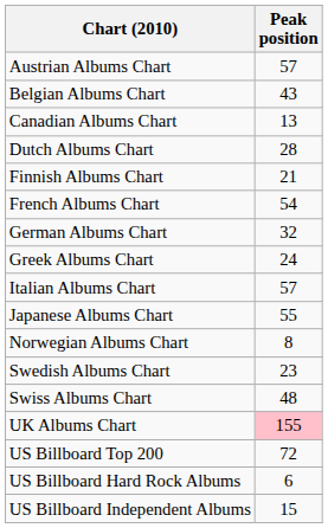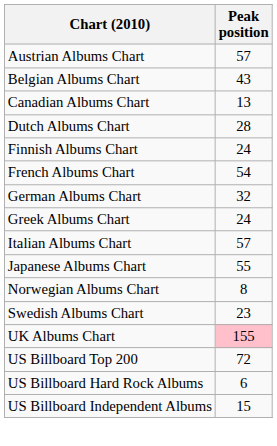 <table class="wikitable sortable">
 <tr>
 <th>Chart (2010)</th>
 <th>Peak<br>position</th>
 </tr>
 <tr>
 <td>Austrian Albums Chart</td>
 <td style="text-align:center;">57</td>
 </tr>
 <tr>
 <td>Belgian Albums Chart</td>
 <td style="text-align:center;">43</td>
 </tr>
 <tr>
 <td>Canadian Albums Chart</td>
 <td style="text-align:center;">13</td>
 </tr>
 <tr>
 <td>Dutch Albums Chart</td>
 <td style="text-align:center;">28</td>
 </tr>
 <tr>
 <td>Finnish Albums Chart</td>
-<td style="text-align:center;">21</td>
+<td style="text-align:center;">24</td>
 </tr>
 <tr>
 <td>French Albums Chart</td>
 <td style="text-align:center;">54</td>
 </tr>
 <tr>
 <td>German Albums Chart</td>
 <td style="text-align:center;">32</td>
 </tr>
 <tr>
 <td>Greek Albums Chart</td>
 <td style="text-align:center;">24</td>
 </tr>
 <tr>
 <td>Italian Albums Chart</td>
 <td style="text-align:center;">57</td>
 </tr>
 <tr>
 <td>Japanese Albums Chart</td>
 <td style="text-align:center;">55</td>
 </tr>
 <tr>
 <td>Norwegian Albums Chart</td>
 <td style="text-align:center;">8</td>
 </tr>
 <tr>
 <td>Swedish Albums Chart</td>
 <td style="text-align:center;">23</td>
 </tr>
 <tr>
-<td>Swiss Albums Chart</td>
-<td style="text-align:center;">48</td>
-</tr>
-<tr>
 <td>UK Albums Chart</td>
 <td style="background: pink; text-align:center;">155</td>
 </tr>
 <tr>
 <td>US Billboard Top 200</td>
 <td style="text-align:center;">72</td>
 </tr>
 <tr>
 <td>US Billboard Hard Rock Albums</td>
 <td style="text-align:center;">6</td>
 </tr>
 <tr>
 <td>US Billboard Independent Albums</td>
 <td style="text-align:center;">15</td>
 </tr>
 </table>
